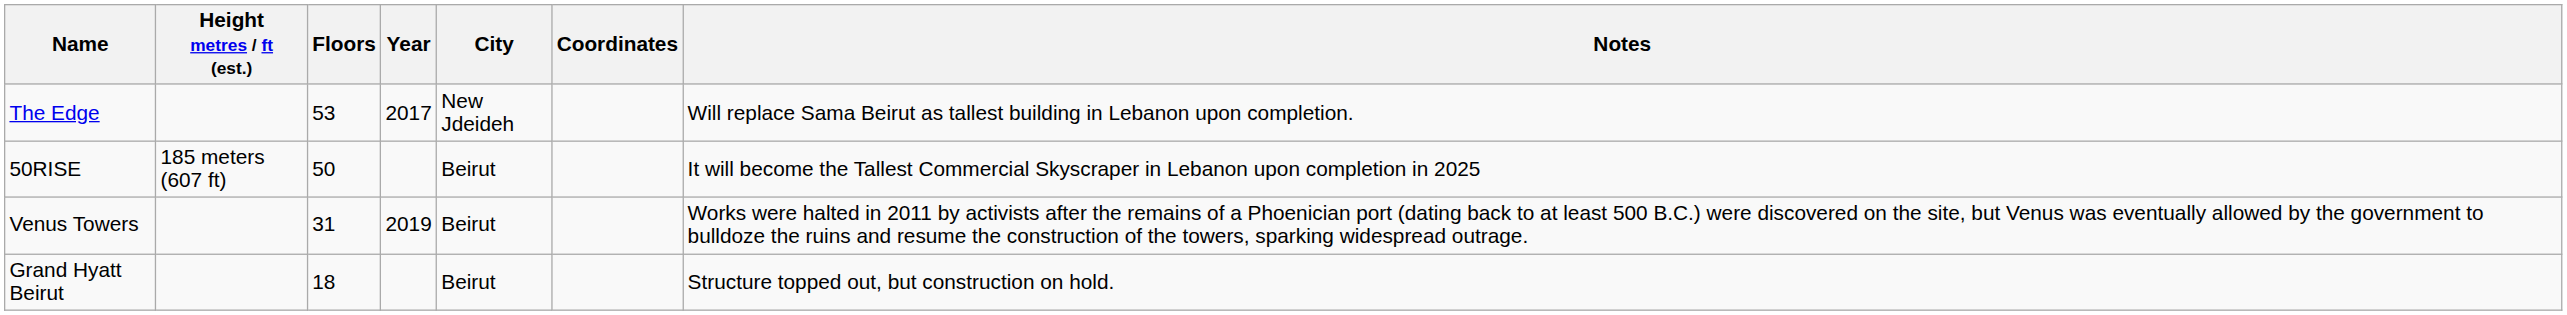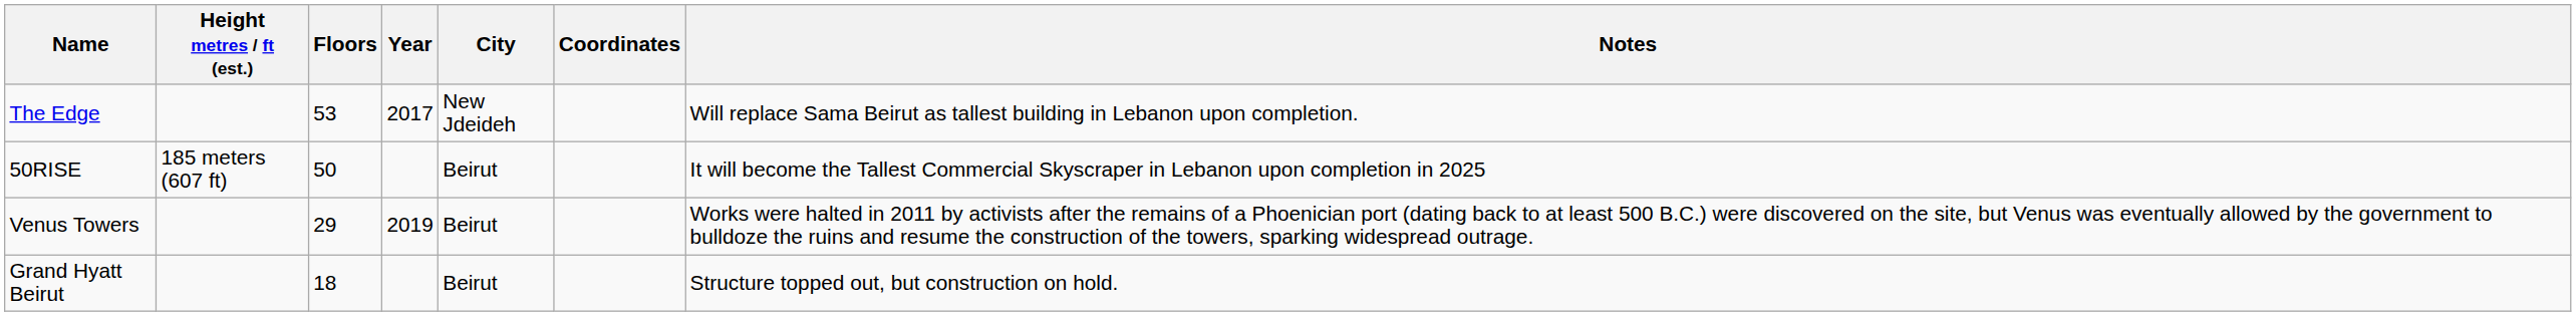 <table class="wikitable sortable">
 <tr>
 <th>Name</th>
 <th>Height<br><small><a href='#'>metres</a> / <a href='#'>ft</a></small><br><small>(est.)</small></th>
 <th>Floors</th>
 <th>Year</th>
 <th>City</th>
 <th>Coordinates</th>
 <th>Notes</th>
 </tr>
 <tr>
 <td><a href='#'>The Edge</a></td>
 <td></td>
 <td>53</td>
 <td>2017</td>
 <td>New Jdeideh</td>
 <td></td>
 <td>Will replace Sama Beirut as tallest building in Lebanon upon completion.</td>
 </tr>
 <tr>
 <td>50RISE</td>
 <td>185 meters (607 ft)</td>
 <td>50</td>
 <td></td>
 <td>Beirut</td>
 <td></td>
 <td>It will become the Tallest Commercial Skyscraper in Lebanon upon completion in 2025</td>
 </tr>
 <tr>
 <td>Venus Towers</td>
 <td></td>
-<td>31</td>
+<td>29</td>
 <td>2019</td>
 <td>Beirut</td>
 <td></td>
 <td>Works were halted in 2011 by activists after the remains of a Phoenician port (dating back to at least 500 B.C.) were discovered on the site, but Venus was eventually allowed by the government to bulldoze the ruins and resume the construction of the towers, sparking widespread outrage.</td>
 </tr>
 <tr>
 <td>Grand Hyatt Beirut</td>
 <td></td>
 <td>18</td>
 <td></td>
 <td>Beirut</td>
 <td></td>
 <td>Structure topped out, but construction on hold.</td>
 </tr>
 </table>
